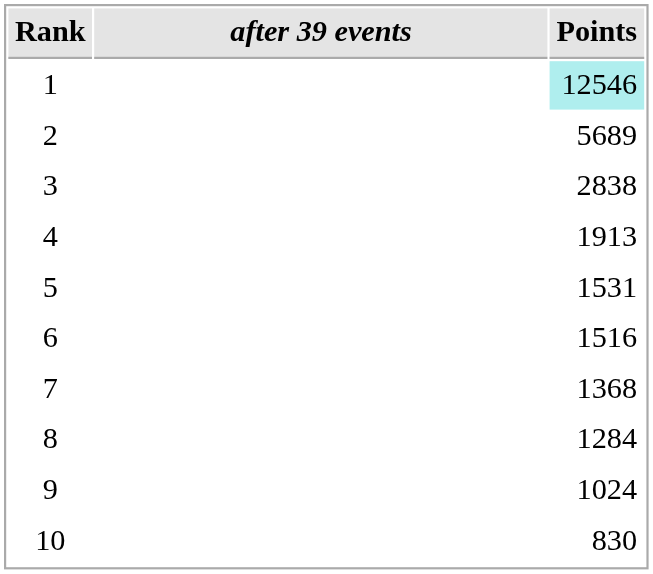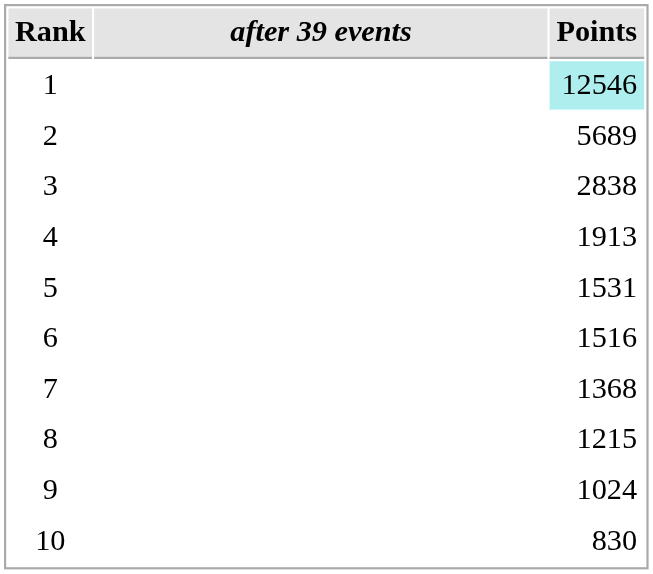 <table cellspacing="1" cellpadding="3" style="border:1px solid #AAAAAA;font-size:86%">
 <tr style="background-color: #E4E4E4;">
 <th style="border-bottom:1px solid #AAAAAA" width=10>Rank</th>
 <th style="border-bottom:1px solid #AAAAAA" width=200><em>after 39 events</em></th>
 <th style="border-bottom:1px solid #AAAAAA" width=20 align=right>Points</th>
 </tr>
 <tr>
 <td align=center>1</td>
 <td></td>
 <td align=right style="background: paleturquoise;">12546</td>
 </tr>
 <tr>
 <td align=center>2</td>
 <td></td>
 <td align=right>5689</td>
 </tr>
 <tr>
 <td align=center>3</td>
 <td></td>
 <td align=right>2838</td>
 </tr>
 <tr>
 <td align=center>4</td>
 <td></td>
 <td align=right>1913</td>
 </tr>
 <tr>
 <td align=center>5</td>
 <td></td>
 <td align=right>1531</td>
 </tr>
 <tr>
 <td align=center>6</td>
 <td></td>
 <td align=right>1516</td>
 </tr>
 <tr>
 <td align=center>7</td>
 <td></td>
 <td align=right>1368</td>
 </tr>
 <tr>
 <td align=center>8</td>
 <td></td>
-<td align=right>1284</td>
+<td align=right>1215</td>
 </tr>
 <tr>
 <td align=center>9</td>
 <td></td>
 <td align=right>1024</td>
 </tr>
 <tr>
 <td align=center>10</td>
 <td></td>
 <td align=right>830</td>
 </tr>
 </table>
